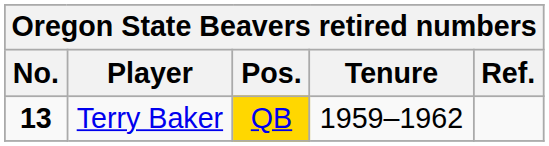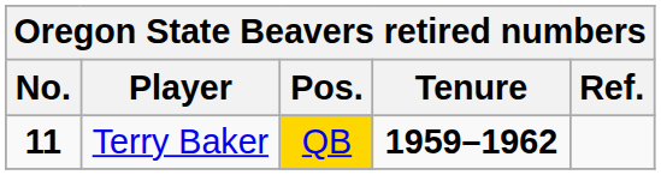 <table class="wikitable" style="text-align:center">
 <tr>
 <th colspan=6 style =><strong>Oregon State Beavers retired numbers</strong></th>
 </tr>
 <tr>
 <th style = >No.</th>
 <th style = >Player</th>
 <th style = >Pos.</th>
 <th style = >Tenure</th>
 <th style = >Ref.</th>
 </tr>
 <tr>
-<td><strong>13</strong></td>
+<td><strong>11</strong></td>
 <td><a href='#'>Terry Baker</a></td>
 <td style="background: gold;"><a href='#'>QB</a></td>
-<td>1959–1962</td>
+<td><strong>1959–1962</strong></td>
 <td></td>
 </tr>
 </table>
